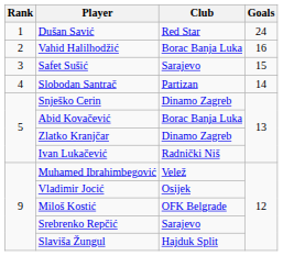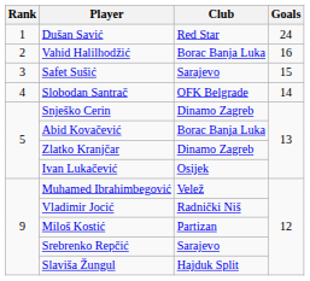 <table class="wikitable" style="text-align:center">
 <tr>
 <th>Rank</th>
 <th>Player</th>
 <th>Club</th>
 <th>Goals</th>
 </tr>
 <tr>
 <td rowspan="1">1</td>
 <td align="left"> <a href='#'>Dušan Savić</a></td>
 <td align="left"><a href='#'>Red Star</a></td>
 <td>24</td>
 </tr>
 <tr>
 <td rowspan="1">2</td>
 <td align="left"> <a href='#'>Vahid Halilhodžić</a></td>
 <td align="left"><a href='#'>Borac Banja Luka</a></td>
 <td>16</td>
 </tr>
 <tr>
 <td rowspan="1">3</td>
 <td align="left"> <a href='#'>Safet Sušić</a></td>
 <td align="left"><a href='#'>Sarajevo</a></td>
 <td>15</td>
 </tr>
 <tr>
 <td rowspan="1">4</td>
 <td align="left"> <a href='#'>Slobodan Santrač</a></td>
-<td align="left"><a href='#'>Partizan</a></td>
+<td align="left"><a href='#'>OFK Belgrade</a></td>
 <td>14</td>
 </tr>
 <tr>
 <td rowspan="4">5</td>
 <td align="left"> <a href='#'>Snješko Cerin</a></td>
 <td align="left"><a href='#'>Dinamo Zagreb</a></td>
 <td rowspan="4">13</td>
 </tr>
 <tr>
 <td align="left"> <a href='#'>Abid Kovačević</a></td>
 <td align="left"><a href='#'>Borac Banja Luka</a></td>
 </tr>
 <tr>
 <td align="left"> <a href='#'>Zlatko Kranjčar</a></td>
 <td align="left"><a href='#'>Dinamo Zagreb</a></td>
 </tr>
 <tr>
 <td align="left"> <a href='#'>Ivan Lukačević</a></td>
-<td align="left"><a href='#'>Radnički Niš</a></td>
+<td align="left"><a href='#'>Osijek</a></td>
 </tr>
 <tr>
 <td rowspan="5">9</td>
 <td align="left"> <a href='#'>Muhamed Ibrahimbegović</a></td>
 <td align="left"><a href='#'>Velež</a></td>
 <td rowspan="5">12</td>
 </tr>
 <tr>
 <td align="left"> <a href='#'>Vladimir Jocić</a></td>
-<td align="left"><a href='#'>Osijek</a></td>
+<td align="left"><a href='#'>Radnički Niš</a></td>
 </tr>
 <tr>
 <td align="left"> <a href='#'>Miloš Kostić</a></td>
-<td align="left"><a href='#'>OFK Belgrade</a></td>
+<td align="left"><a href='#'>Partizan</a></td>
 </tr>
 <tr>
 <td align="left"> <a href='#'>Srebrenko Repčić</a></td>
 <td align="left"><a href='#'>Sarajevo</a></td>
 </tr>
 <tr>
 <td align="left"> <a href='#'>Slaviša Žungul</a></td>
 <td align="left"><a href='#'>Hajduk Split</a></td>
 </tr>
 </table>
